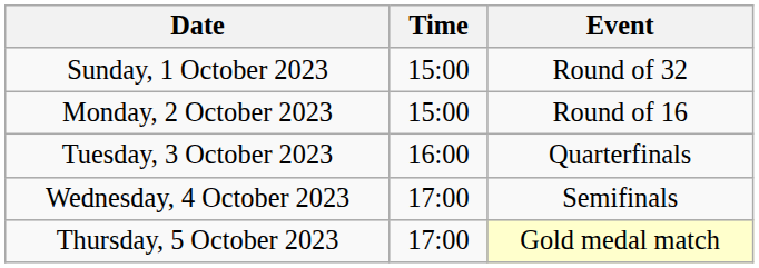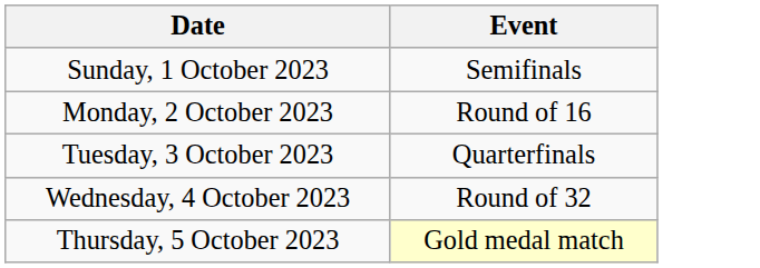 <table class = "wikitable" style="text-align:center;">
 <tr>
 <th width=220>Date</th>
-<th width=50>Time</th>
 <th width=150>Event</th>
 </tr>
 <tr>
 <td>Sunday, 1 October 2023</td>
-<td>15:00</td>
-<td>Round of 32</td>
+<td>Semifinals</td>
 </tr>
 <tr>
 <td>Monday, 2 October 2023</td>
-<td>15:00</td>
 <td>Round of 16</td>
 </tr>
 <tr>
 <td>Tuesday, 3 October 2023</td>
-<td>16:00</td>
 <td>Quarterfinals</td>
 </tr>
 <tr>
 <td>Wednesday, 4 October 2023</td>
-<td>17:00</td>
-<td>Semifinals</td>
+<td>Round of 32</td>
 </tr>
 <tr>
 <td>Thursday, 5 October 2023</td>
-<td>17:00</td>
 <td bgcolor=ffffcc>Gold medal match</td>
 </tr>
 </table>
